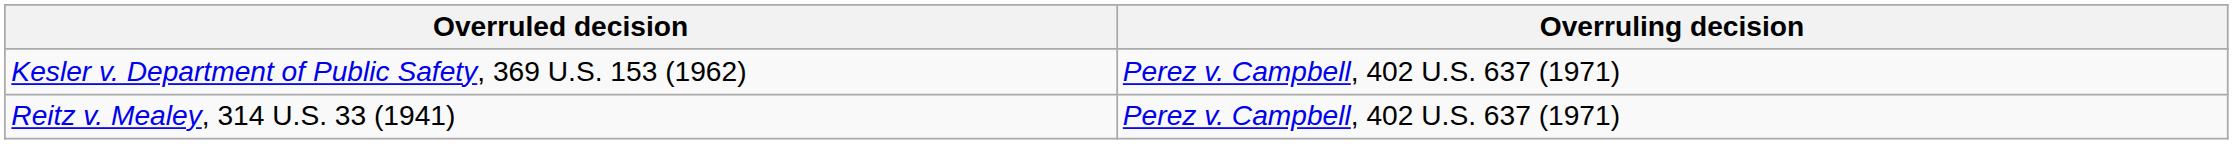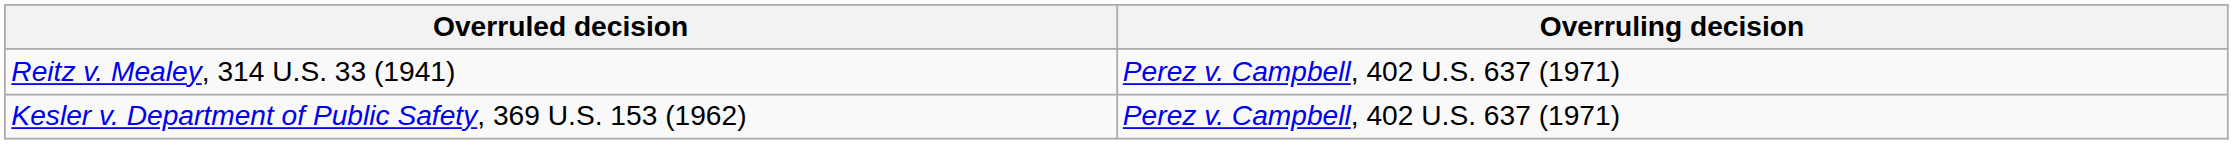 <table class="wikitable sortable collapsible" style="width:100%">
 <tr>
 <th width="50%">Overruled decision</th>
 <th width="50%">Overruling decision</th>
 </tr>
+<tr valign="top">
+<td><em><a href='#'>Reitz v. Mealey</a></em>, 314 U.S. 33 (1941)</td>
+<td><em><a href='#'>Perez v. Campbell</a></em>, 402 U.S. 637 (1971)</td>
+</tr>
 <tr>
 <td><em><a href='#'>Kesler v. Department of Public Safety</a></em>, 369 U.S. 153 (1962)</td>
 <td><em><a href='#'>Perez v. Campbell</a></em>, 402 U.S. 637 (1971)</td>
 </tr>
-<tr valign="top">
-<td><em><a href='#'>Reitz v. Mealey</a></em>, 314 U.S. 33 (1941)</td>
-<td><em><a href='#'>Perez v. Campbell</a></em>, 402 U.S. 637 (1971)</td>
-</tr>
 </table>
